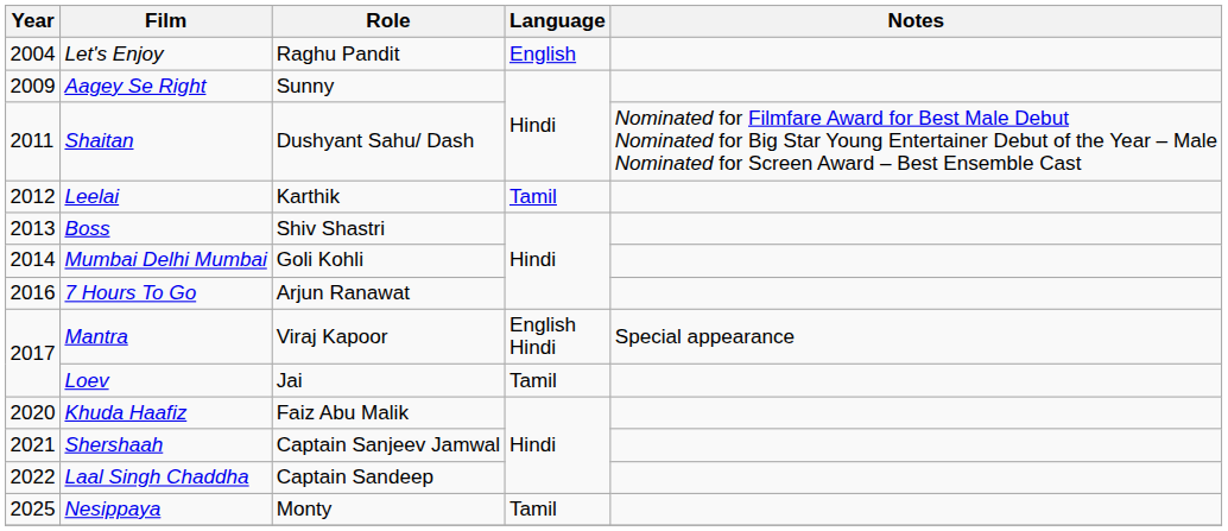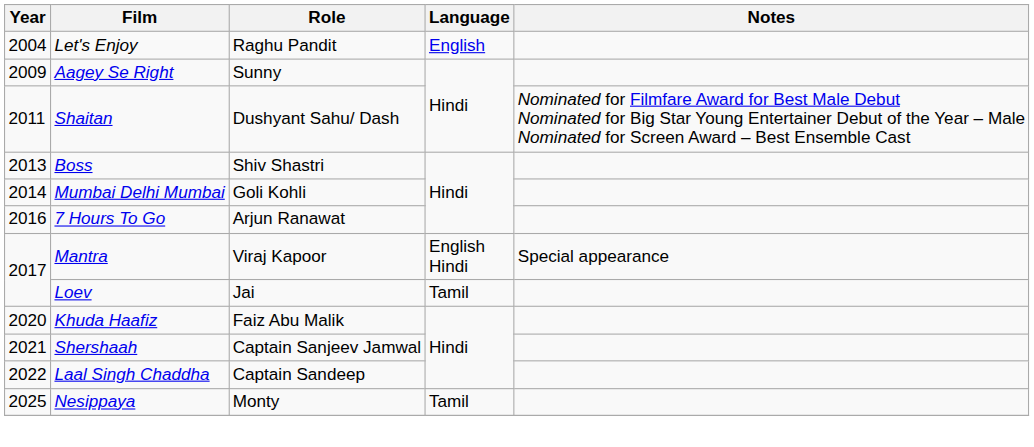 <table class="wikitable sortable">
 <tr>
 <th>Year</th>
 <th>Film</th>
 <th>Role</th>
 <th>Language</th>
 <th>Notes</th>
 </tr>
 <tr>
 <td>2004</td>
 <td><em>Let's Enjoy</em></td>
 <td>Raghu Pandit</td>
 <td><a href='#'>English</a></td>
 <td></td>
 </tr>
 <tr>
 <td>2009</td>
 <td><em><a href='#'>Aagey Se Right</a></em></td>
 <td>Sunny</td>
 <td rowspan="2">Hindi</td>
 <td></td>
 </tr>
 <tr>
 <td>2011</td>
 <td><em><a href='#'>Shaitan</a></em></td>
 <td>Dushyant Sahu/ Dash</td>
 <td><em>Nominated</em> for <a href='#'>Filmfare Award for Best Male Debut</a><br><em>Nominated</em> for Big Star Young Entertainer Debut of the Year – Male<br><em>Nominated</em> for Screen Award – Best Ensemble Cast</td>
-</tr>
-<tr>
-<td>2012</td>
-<td><em><a href='#'>Leelai</a></em></td>
-<td>Karthik</td>
-<td><a href='#'>Tamil</a></td>
-<td></td>
 </tr>
 <tr>
 <td>2013</td>
 <td><em><a href='#'>Boss</a></em></td>
 <td>Shiv Shastri</td>
 <td rowspan="3">Hindi</td>
 <td></td>
 </tr>
 <tr>
 <td>2014</td>
 <td><em><a href='#'>Mumbai Delhi Mumbai</a></em></td>
 <td>Goli Kohli</td>
 <td></td>
 </tr>
 <tr>
 <td>2016</td>
 <td><em><a href='#'>7 Hours To Go</a></em></td>
 <td>Arjun Ranawat</td>
 <td></td>
 </tr>
 <tr>
 <td rowspan="2">2017</td>
 <td><em><a href='#'>Mantra</a></em></td>
 <td>Viraj Kapoor</td>
 <td>English<br>Hindi</td>
 <td>Special appearance</td>
 </tr>
 <tr>
 <td><em><a href='#'>Loev</a></em></td>
 <td>Jai</td>
 <td>Tamil</td>
 <td></td>
 </tr>
 <tr>
 <td>2020</td>
 <td><em><a href='#'>Khuda Haafiz</a></em></td>
 <td>Faiz Abu Malik</td>
 <td rowspan="3">Hindi</td>
 <td></td>
 </tr>
 <tr>
 <td>2021</td>
 <td><em><a href='#'>Shershaah</a></em></td>
 <td>Captain Sanjeev Jamwal</td>
 <td></td>
 </tr>
 <tr>
 <td>2022</td>
 <td><em><a href='#'>Laal Singh Chaddha</a></em></td>
 <td>Captain Sandeep</td>
 <td></td>
 </tr>
 <tr>
 <td>2025</td>
 <td><em><a href='#'>Nesippaya</a></em></td>
 <td>Monty</td>
 <td>Tamil</td>
 <td></td>
 </tr>
 <tr>
 </tr>
 </table>
